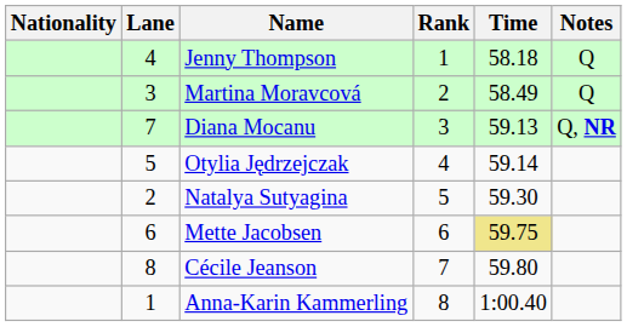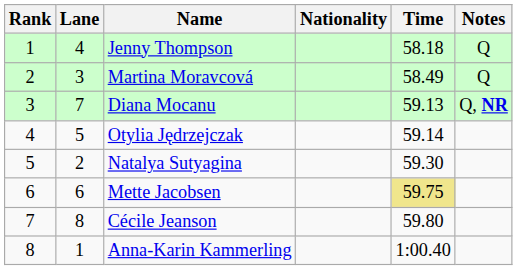 <table class="wikitable sortable" style="text-align:center">
 <tr>
-<th>Nationality</th>
+<th>Rank</th>
 <th>Lane</th>
 <th>Name</th>
-<th>Rank</th>
+<th>Nationality</th>
 <th>Time</th>
 <th>Notes</th>
 </tr>
 <tr bgcolor=#cfc>
-<td align=left></td>
+<td>1</td>
 <td>4</td>
 <td align=left><a href='#'>Jenny Thompson</a></td>
-<td>1</td>
+<td align=left></td>
 <td>58.18</td>
 <td>Q</td>
 </tr>
 <tr bgcolor=#cfc>
-<td align=left></td>
+<td>2</td>
 <td>3</td>
 <td align=left><a href='#'>Martina Moravcová</a></td>
-<td>2</td>
+<td align=left></td>
 <td>58.49</td>
 <td>Q</td>
 </tr>
 <tr bgcolor=#cfc>
-<td align=left></td>
+<td>3</td>
 <td>7</td>
 <td align=left><a href='#'>Diana Mocanu</a></td>
-<td>3</td>
+<td align=left></td>
 <td>59.13</td>
 <td>Q, <strong><a href='#'>NR</a></strong></td>
 </tr>
 <tr>
-<td align=left></td>
+<td>4</td>
 <td>5</td>
 <td align=left><a href='#'>Otylia Jędrzejczak</a></td>
-<td>4</td>
+<td align=left></td>
 <td>59.14</td>
 <td></td>
 </tr>
 <tr>
-<td align=left></td>
+<td>5</td>
 <td>2</td>
 <td align=left><a href='#'>Natalya Sutyagina</a></td>
-<td>5</td>
+<td align=left></td>
 <td>59.30</td>
 <td></td>
 </tr>
 <tr>
-<td align=left></td>
+<td>6</td>
 <td>6</td>
 <td align=left><a href='#'>Mette Jacobsen</a></td>
-<td>6</td>
+<td align=left></td>
 <td style="background: khaki;">59.75</td>
 <td></td>
 </tr>
 <tr>
-<td align=left></td>
+<td>7</td>
 <td>8</td>
 <td align=left><a href='#'>Cécile Jeanson</a></td>
-<td>7</td>
+<td align=left></td>
 <td>59.80</td>
 <td></td>
 </tr>
 <tr>
-<td align=left></td>
+<td>8</td>
 <td>1</td>
 <td align=left><a href='#'>Anna-Karin Kammerling</a></td>
-<td>8</td>
+<td align=left></td>
 <td>1:00.40</td>
 <td></td>
 </tr>
 </table>
